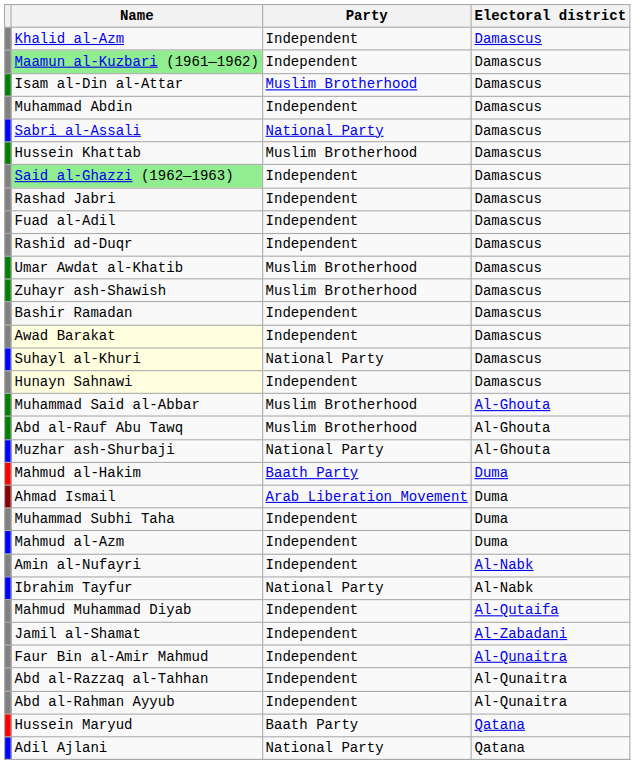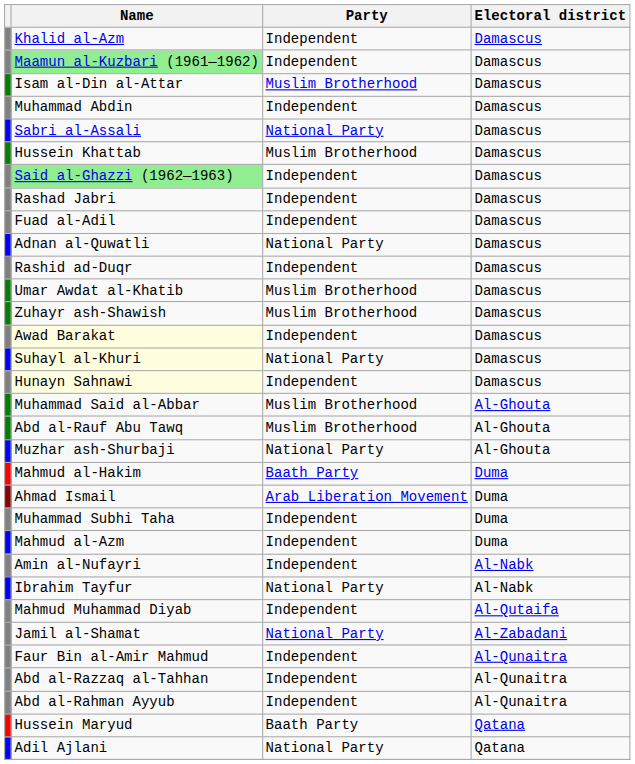 <table class="wikitable sortable">
 <tr>
 <th></th>
 <th>Name</th>
 <th>Party</th>
 <th>Electoral district</th>
 </tr>
 <tr>
 <td bgcolor="grey"></td>
 <td><a href='#'>Khalid al-Azm</a></td>
 <td>Independent</td>
 <td><a href='#'>Damascus</a></td>
 </tr>
 <tr>
 <td bgcolor="grey"></td>
 <td bgcolor="lightgreen"><a href='#'>Maamun al-Kuzbari</a> (1961—1962)</td>
 <td>Independent</td>
 <td>Damascus</td>
 </tr>
 <tr>
 <td bgcolor="green"></td>
 <td>Isam al-Din al-Attar</td>
 <td><a href='#'>Muslim Brotherhood</a></td>
 <td>Damascus</td>
 </tr>
 <tr>
 <td bgcolor="grey"></td>
 <td>Muhammad Abdin</td>
 <td>Independent</td>
 <td>Damascus</td>
 </tr>
 <tr>
 <td bgcolor="blue"></td>
 <td><a href='#'>Sabri al-Assali</a></td>
 <td><a href='#'>National Party</a></td>
 <td>Damascus</td>
 </tr>
 <tr>
 <td bgcolor="green"></td>
 <td>Hussein Khattab</td>
 <td>Muslim Brotherhood</td>
 <td>Damascus</td>
 </tr>
 <tr>
 <td bgcolor="grey"></td>
 <td bgcolor="lightgreen"><a href='#'>Said al-Ghazzi</a> (1962—1963)</td>
 <td>Independent</td>
 <td>Damascus</td>
 </tr>
 <tr>
 <td bgcolor="grey"></td>
 <td>Rashad Jabri</td>
 <td>Independent</td>
 <td>Damascus</td>
 </tr>
 <tr>
 <td bgcolor="grey"></td>
 <td>Fuad al-Adil</td>
 <td>Independent</td>
 <td>Damascus</td>
 </tr>
 <tr>
+<td bgcolor="blue"></td>
+<td>Adnan al-Quwatli</td>
+<td>National Party</td>
+<td>Damascus</td>
+</tr>
+<tr>
 <td bgcolor="grey"></td>
 <td>Rashid ad-Duqr</td>
 <td>Independent</td>
 <td>Damascus</td>
 </tr>
 <tr>
 <td bgcolor="green"></td>
 <td>Umar Awdat al-Khatib</td>
 <td>Muslim Brotherhood</td>
 <td>Damascus</td>
 </tr>
 <tr>
 <td bgcolor="green"></td>
 <td>Zuhayr ash-Shawish</td>
 <td>Muslim Brotherhood</td>
-<td>Damascus</td>
-</tr>
-<tr>
-<td bgcolor="grey"></td>
-<td>Bashir Ramadan</td>
-<td>Independent</td>
 <td>Damascus</td>
 </tr>
 <tr>
 <td bgcolor="grey"></td>
 <td bgcolor="lightyellow">Awad Barakat</td>
 <td>Independent</td>
 <td>Damascus</td>
 </tr>
 <tr>
 <td bgcolor="blue"></td>
 <td bgcolor="lightyellow">Suhayl al-Khuri</td>
 <td>National Party</td>
 <td>Damascus</td>
 </tr>
 <tr>
 <td bgcolor="grey"></td>
 <td bgcolor="lightyellow">Hunayn Sahnawi</td>
 <td>Independent</td>
 <td>Damascus</td>
 </tr>
 <tr>
 <td bgcolor="green"></td>
 <td>Muhammad Said al-Abbar</td>
 <td>Muslim Brotherhood</td>
 <td><a href='#'>Al-Ghouta</a></td>
 </tr>
 <tr>
 <td bgcolor="green"></td>
 <td>Abd al-Rauf Abu Tawq</td>
 <td>Muslim Brotherhood</td>
 <td>Al-Ghouta</td>
 </tr>
 <tr>
 <td bgcolor="blue"></td>
 <td>Muzhar ash-Shurbaji</td>
 <td>National Party</td>
 <td>Al-Ghouta</td>
 </tr>
 <tr>
 <td bgcolor="red"></td>
 <td>Mahmud al-Hakim</td>
 <td><a href='#'>Baath Party</a></td>
 <td><a href='#'>Duma</a></td>
 </tr>
 <tr>
 <td bgcolor="darkred"></td>
 <td>Ahmad Ismail</td>
 <td><a href='#'>Arab Liberation Movement</a></td>
 <td>Duma</td>
 </tr>
 <tr>
 <td bgcolor="grey"></td>
 <td>Muhammad Subhi Taha</td>
 <td>Independent</td>
 <td>Duma</td>
 </tr>
 <tr>
 <td bgcolor="blue"></td>
 <td>Mahmud al-Azm</td>
 <td>Independent</td>
 <td>Duma</td>
 </tr>
 <tr>
 <td bgcolor="grey"></td>
 <td>Amin al-Nufayri</td>
 <td>Independent</td>
 <td><a href='#'>Al-Nabk</a></td>
 </tr>
 <tr>
 <td bgcolor="blue"></td>
 <td>Ibrahim Tayfur</td>
 <td>National Party</td>
 <td>Al-Nabk</td>
 </tr>
 <tr>
 <td bgcolor="grey"></td>
 <td>Mahmud Muhammad Diyab</td>
 <td>Independent</td>
 <td><a href='#'>Al-Qutaifa</a></td>
 </tr>
 <tr>
 <td bgcolor="grey"></td>
 <td>Jamil al-Shamat</td>
-<td>Independent</td>
+<td><a href='#'>National Party</a></td>
 <td><a href='#'>Al-Zabadani</a></td>
 </tr>
 <tr>
 <td bgcolor="grey"></td>
 <td>Faur Bin al-Amir Mahmud</td>
 <td>Independent</td>
 <td><a href='#'>Al-Qunaitra</a></td>
 </tr>
 <tr>
 <td bgcolor="grey"></td>
 <td>Abd al-Razzaq al-Tahhan</td>
 <td>Independent</td>
 <td>Al-Qunaitra</td>
 </tr>
 <tr>
 <td bgcolor="grey"></td>
 <td>Abd al-Rahman Ayyub</td>
 <td>Independent</td>
 <td>Al-Qunaitra</td>
 </tr>
 <tr>
 <td bgcolor="red"></td>
 <td>Hussein Maryud</td>
 <td>Baath Party</td>
 <td><a href='#'>Qatana</a></td>
 </tr>
 <tr>
 <td bgcolor="blue"></td>
 <td>Adil Ajlani</td>
 <td>National Party</td>
 <td>Qatana</td>
 </tr>
 <tr>
 </tr>
 </table>
